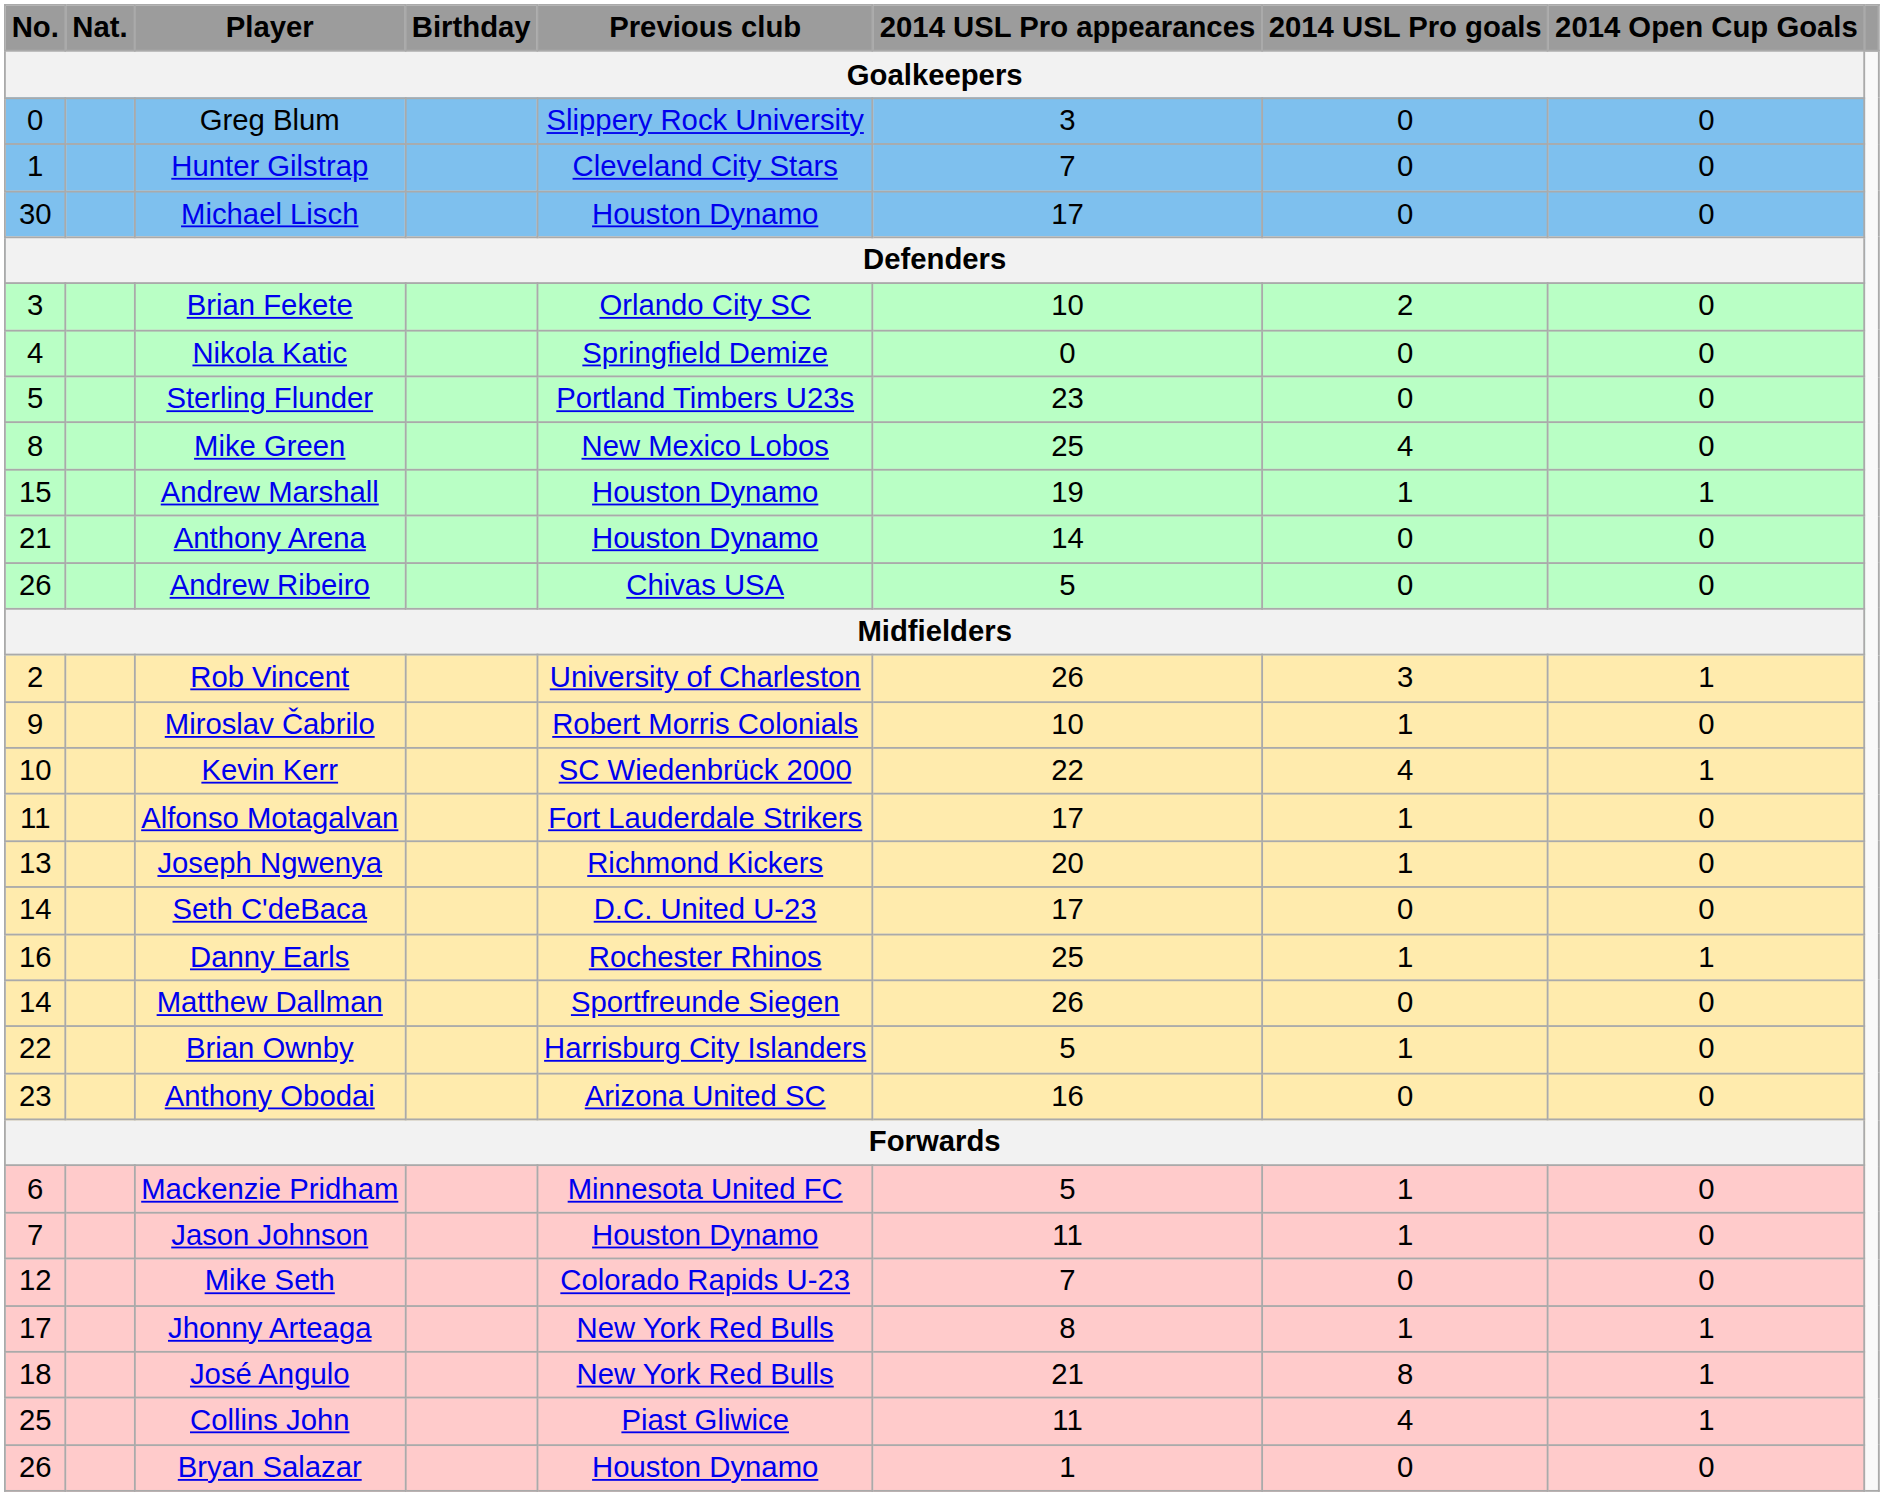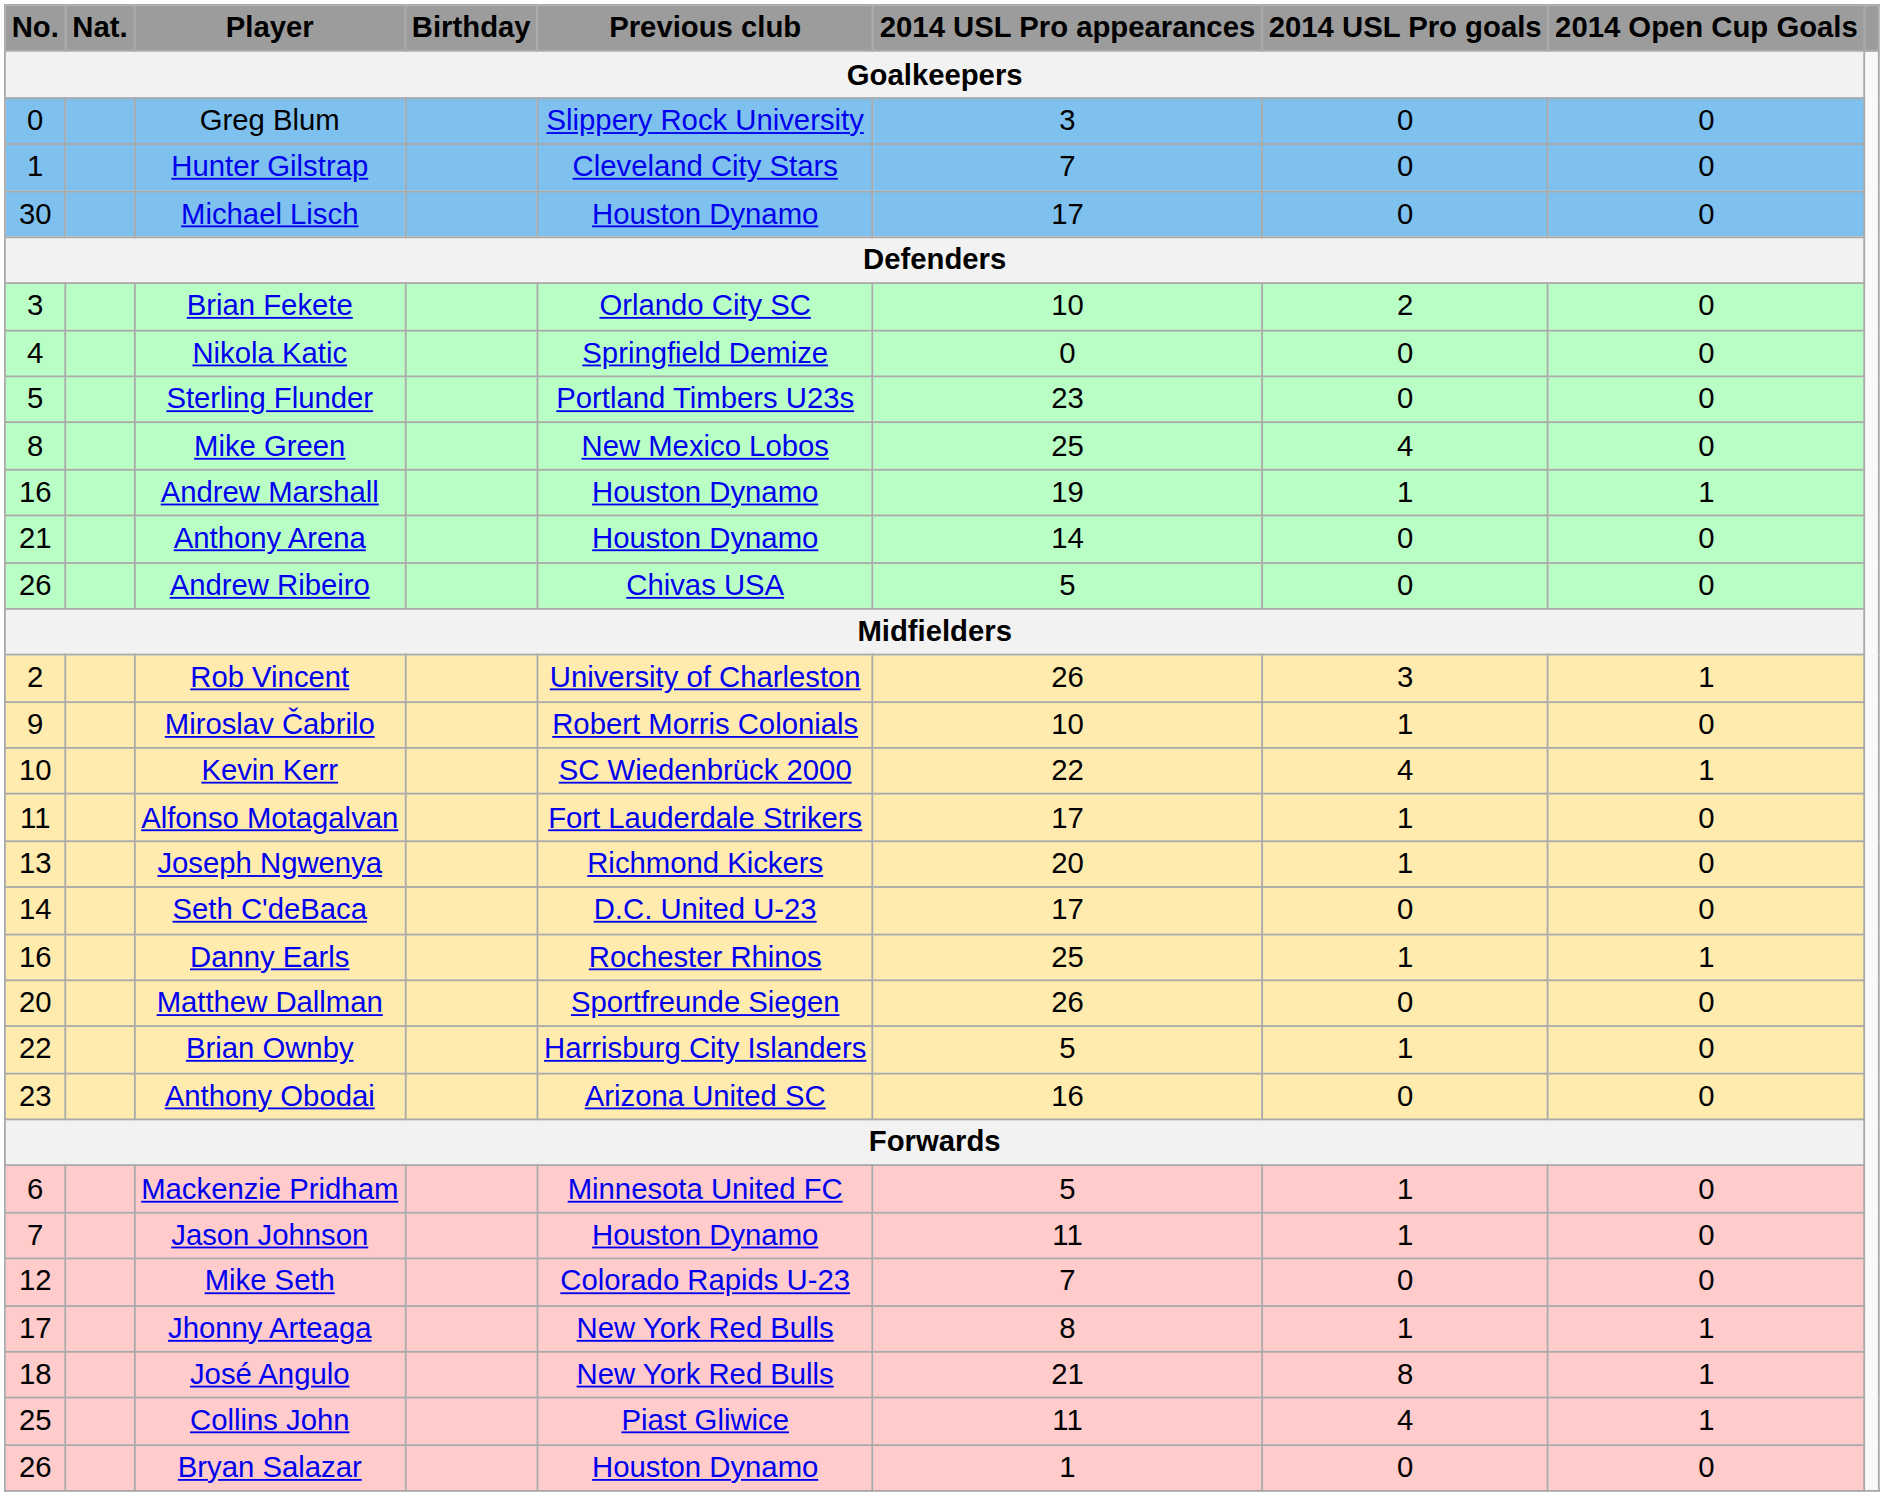 <table class="wikitable">
 <tr style="text-align:center; background:#9c9c9c;">
 <td><strong>No.</strong></td>
 <td><strong>Nat.</strong></td>
 <td><strong>Player</strong></td>
 <td><strong>Birthday</strong></td>
 <td><strong>Previous club</strong></td>
 <td><strong>2014 USL Pro appearances</strong></td>
 <td><strong>2014 USL Pro goals</strong></td>
 <td><strong>2014 Open Cup Goals</strong></td>
 <td></td>
 </tr>
 <tr style="text-align:center; background:#dcdcdc;">
 <th colspan=8>Goalkeepers</th>
 </tr>
 <tr style="text-align:center; background:#7ec0ee;">
 <td>0</td>
 <td></td>
 <td>Greg Blum</td>
 <td></td>
 <td> <a href='#'>Slippery Rock University</a></td>
 <td>3</td>
 <td>0</td>
 <td>0</td>
 </tr>
 <tr style="text-align:center; background:#7ec0ee;">
 <td>1</td>
 <td></td>
 <td><a href='#'>Hunter Gilstrap</a></td>
 <td></td>
 <td> <a href='#'>Cleveland City Stars</a></td>
 <td>7</td>
 <td>0</td>
 <td>0</td>
 </tr>
 <tr style="text-align:center; background:#7ec0ee;">
 <td>30</td>
 <td></td>
 <td><a href='#'>Michael Lisch</a></td>
 <td></td>
 <td> <a href='#'>Houston Dynamo</a></td>
 <td>17</td>
 <td>0</td>
 <td>0</td>
 </tr>
 <tr style="text-align:center; background:#7ec0ee;">
 <th colspan=8>Defenders</th>
 </tr>
 <tr style="text-align:center; background:#b9ffc5;">
 <td>3</td>
 <td></td>
 <td><a href='#'>Brian Fekete</a></td>
 <td></td>
 <td> <a href='#'>Orlando City SC</a></td>
 <td>10</td>
 <td>2</td>
 <td>0</td>
 </tr>
 <tr style="text-align:center; background:#b9ffc5;">
 <td>4</td>
 <td></td>
 <td><a href='#'>Nikola Katic</a></td>
 <td></td>
 <td> <a href='#'>Springfield Demize</a></td>
 <td>0</td>
 <td>0</td>
 <td>0</td>
 </tr>
 <tr style="text-align:center; background:#b9ffc5;">
 <td>5</td>
 <td></td>
 <td><a href='#'>Sterling Flunder</a></td>
 <td></td>
 <td> <a href='#'>Portland Timbers U23s</a></td>
 <td>23</td>
 <td>0</td>
 <td>0</td>
 </tr>
 <tr style="text-align:center; background:#b9ffc5;">
 <td>8</td>
 <td></td>
 <td><a href='#'>Mike Green</a></td>
 <td></td>
 <td> <a href='#'>New Mexico Lobos</a></td>
 <td>25</td>
 <td>4</td>
 <td>0</td>
 </tr>
 <tr style="text-align:center; background:#b9ffc5;">
-<td>15</td>
+<td>16</td>
 <td></td>
 <td><a href='#'>Andrew Marshall</a></td>
 <td></td>
 <td> <a href='#'>Houston Dynamo</a></td>
 <td>19</td>
 <td>1</td>
 <td>1</td>
 </tr>
 <tr style="text-align:center; background:#b9ffc5;">
 <td>21</td>
 <td></td>
 <td><a href='#'>Anthony Arena</a></td>
 <td></td>
 <td> <a href='#'>Houston Dynamo</a></td>
 <td>14</td>
 <td>0</td>
 <td>0</td>
 </tr>
 <tr style="text-align:center; background:#b9ffc5;">
 <td>26</td>
 <td></td>
 <td><a href='#'>Andrew Ribeiro</a></td>
 <td></td>
 <td> <a href='#'>Chivas USA</a></td>
 <td>5</td>
 <td>0</td>
 <td>0</td>
 </tr>
 <tr style="text-align:center; background:#b9ffc5;">
 <th colspan=8>Midfielders</th>
 </tr>
 <tr style="text-align:center; background:#ffebad;">
 <td>2</td>
 <td></td>
 <td><a href='#'>Rob Vincent</a></td>
 <td></td>
 <td> <a href='#'>University of Charleston</a></td>
 <td>26</td>
 <td>3</td>
 <td>1</td>
 </tr>
 <tr style="text-align:center; background:#ffebad;">
 <td>9</td>
 <td></td>
 <td><a href='#'>Miroslav Čabrilo</a></td>
 <td></td>
 <td> <a href='#'>Robert Morris Colonials</a></td>
 <td>10</td>
 <td>1</td>
 <td>0</td>
 </tr>
 <tr style="text-align:center; background:#ffebad;">
 <td>10</td>
 <td></td>
 <td><a href='#'>Kevin Kerr</a></td>
 <td></td>
 <td> <a href='#'>SC Wiedenbrück 2000</a></td>
 <td>22</td>
 <td>4</td>
 <td>1</td>
 </tr>
 <tr style="text-align:center; background:#ffebad;">
 <td>11</td>
 <td></td>
 <td><a href='#'>Alfonso Motagalvan</a></td>
 <td></td>
 <td> <a href='#'>Fort Lauderdale Strikers</a></td>
 <td>17</td>
 <td>1</td>
 <td>0</td>
 </tr>
 <tr style="text-align:center; background:#ffebad;">
 <td>13</td>
 <td></td>
 <td><a href='#'>Joseph Ngwenya</a></td>
 <td></td>
 <td> <a href='#'>Richmond Kickers</a></td>
 <td>20</td>
 <td>1</td>
 <td>0</td>
 </tr>
 <tr style="text-align:center; background:#ffebad;">
 <td>14</td>
 <td></td>
 <td><a href='#'>Seth C'deBaca</a></td>
 <td></td>
 <td> <a href='#'>D.C. United U-23</a></td>
 <td>17</td>
 <td>0</td>
 <td>0</td>
 </tr>
 <tr style="text-align:center; background:#ffebad;">
 <td>16</td>
 <td></td>
 <td><a href='#'>Danny Earls</a></td>
 <td></td>
 <td> <a href='#'>Rochester Rhinos</a></td>
 <td>25</td>
 <td>1</td>
 <td>1</td>
 </tr>
 <tr style="text-align:center; background:#ffebad;">
-<td>14</td>
+<td>20</td>
 <td></td>
 <td><a href='#'>Matthew Dallman</a></td>
 <td></td>
 <td> <a href='#'>Sportfreunde Siegen</a></td>
 <td>26</td>
 <td>0</td>
 <td>0</td>
 </tr>
 <tr style="text-align:center; background:#ffebad;">
 <td>22</td>
 <td></td>
 <td><a href='#'>Brian Ownby</a></td>
 <td></td>
 <td> <a href='#'>Harrisburg City Islanders</a></td>
 <td>5</td>
 <td>1</td>
 <td>0</td>
 </tr>
 <tr style="text-align:center; background:#ffebad;">
 <td>23</td>
 <td></td>
 <td><a href='#'>Anthony Obodai</a></td>
 <td></td>
 <td> <a href='#'>Arizona United SC</a></td>
 <td>16</td>
 <td>0</td>
 <td>0</td>
 </tr>
 <tr style="text-align:center; background:#ffebad;">
 <th colspan=8>Forwards</th>
 </tr>
 <tr style="text-align:center; background:#ffcbcb;">
 <td>6</td>
 <td></td>
 <td><a href='#'>Mackenzie Pridham</a></td>
 <td></td>
 <td> <a href='#'>Minnesota United FC</a></td>
 <td>5</td>
 <td>1</td>
 <td>0</td>
 </tr>
 <tr style="text-align:center; background:#ffcbcb;">
 <td>7</td>
 <td></td>
 <td><a href='#'>Jason Johnson</a></td>
 <td></td>
 <td> <a href='#'>Houston Dynamo</a></td>
 <td>11</td>
 <td>1</td>
 <td>0</td>
 </tr>
 <tr style="text-align:center; background:#ffcbcb;">
 <td>12</td>
 <td></td>
 <td><a href='#'>Mike Seth</a></td>
 <td></td>
 <td> <a href='#'>Colorado Rapids U-23</a></td>
 <td>7</td>
 <td>0</td>
 <td>0</td>
 </tr>
 <tr style="text-align:center; background:#ffcbcb;">
 <td>17</td>
 <td></td>
 <td><a href='#'>Jhonny Arteaga</a></td>
 <td></td>
 <td> <a href='#'>New York Red Bulls</a></td>
 <td>8</td>
 <td>1</td>
 <td>1</td>
 </tr>
 <tr style="text-align:center; background:#ffcbcb;">
 <td>18</td>
 <td></td>
 <td><a href='#'>José Angulo</a></td>
 <td></td>
 <td> <a href='#'>New York Red Bulls</a></td>
 <td>21</td>
 <td>8</td>
 <td>1</td>
 </tr>
 <tr style="text-align:center; background:#ffcbcb;">
 <td>25</td>
 <td></td>
 <td><a href='#'>Collins John</a></td>
 <td></td>
 <td> <a href='#'>Piast Gliwice</a></td>
 <td>11</td>
 <td>4</td>
 <td>1</td>
 </tr>
 <tr style="text-align:center; background:#ffcbcb;">
 <td>26</td>
 <td></td>
 <td><a href='#'>Bryan Salazar</a></td>
 <td></td>
 <td> <a href='#'>Houston Dynamo</a></td>
 <td>1</td>
 <td>0</td>
 <td>0</td>
 </tr>
 </table>
